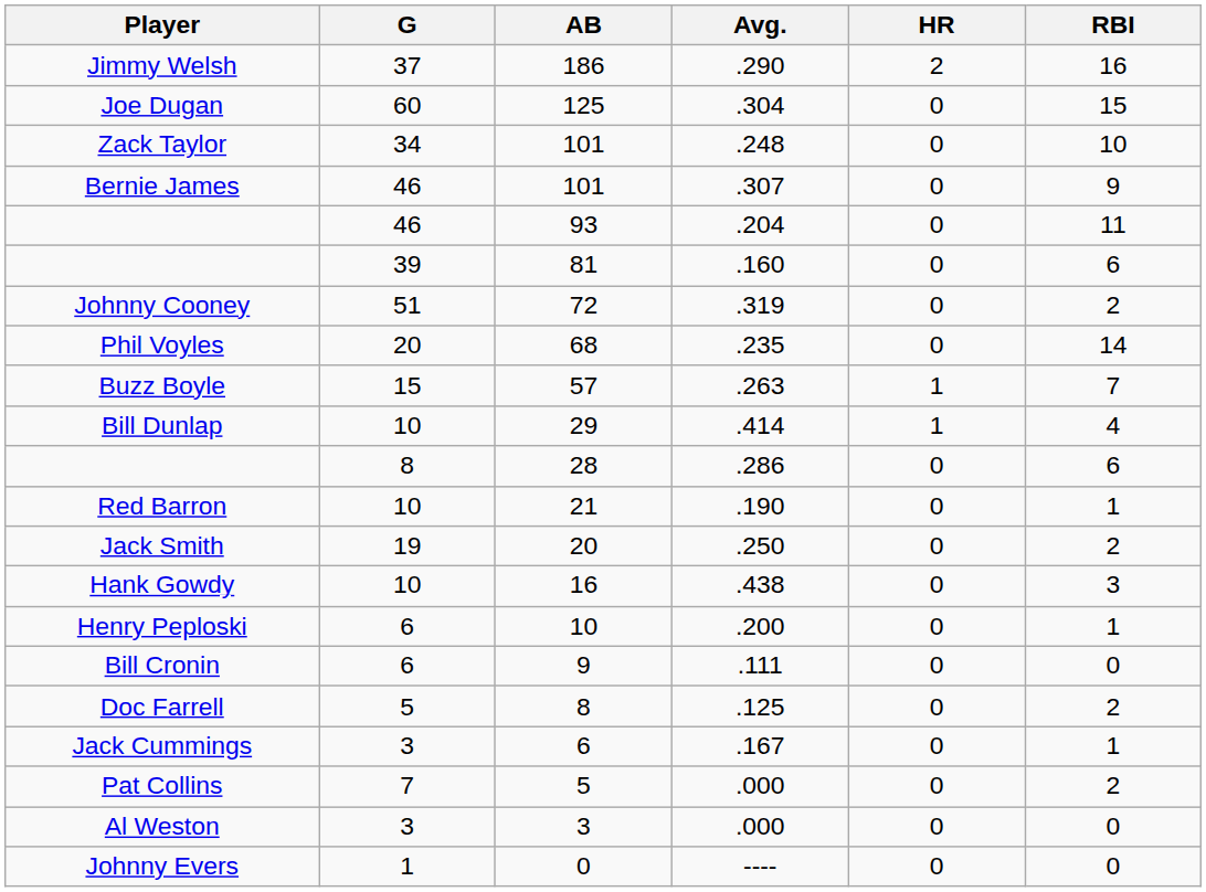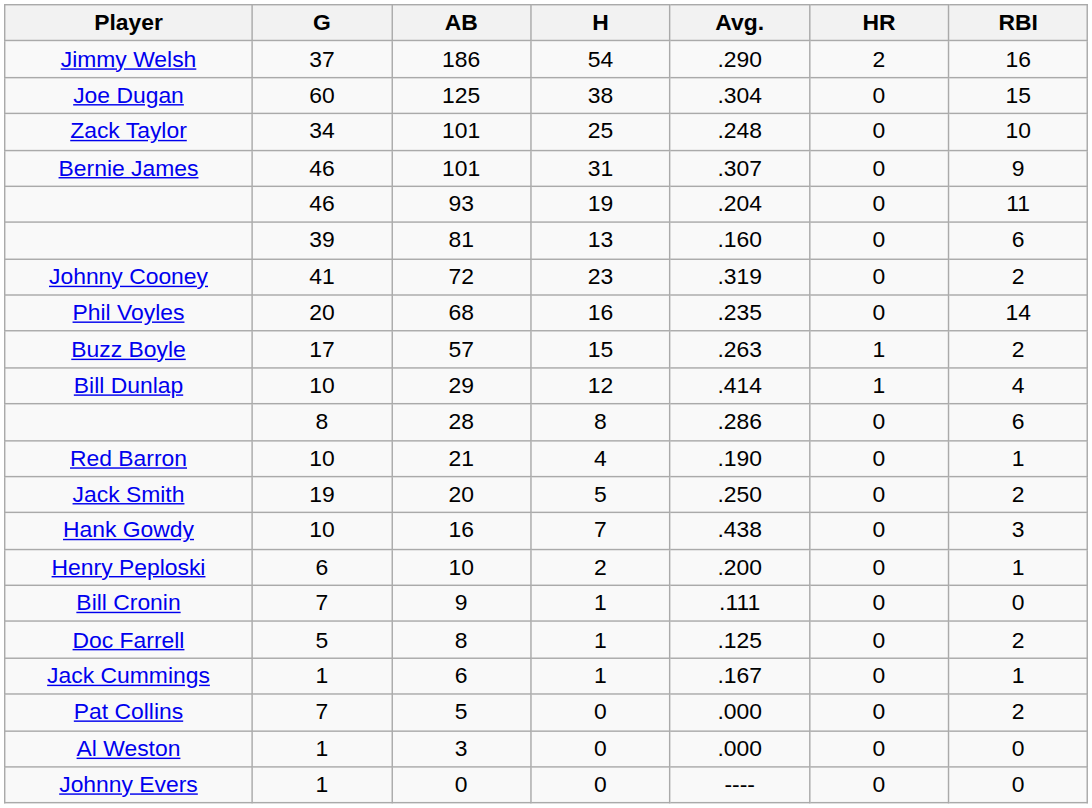 <table class="wikitable sortable">
 <tr>
 <th bgcolor="#DDDDFF" width="16%">Player</th>
 <th bgcolor="#DDDDFF" width="9%">G</th>
 <th bgcolor="#DDDDFF" width="9%">AB</th>
+<th bgcolor="#DDDDFF" width="9%">H</th>
 <th bgcolor="#DDDDFF" width="9%">Avg.</th>
 <th bgcolor="#DDDDFF" width="9%">HR</th>
 <th bgcolor="#DDDDFF" width="9%">RBI</th>
 </tr>
 <tr align="center">
 <td><a href='#'>Jimmy Welsh</a></td>
 <td>37</td>
 <td>186</td>
+<td>54</td>
 <td>.290</td>
 <td>2</td>
 <td>16</td>
 </tr>
 <tr align=center>
 <td><a href='#'>Joe Dugan</a></td>
 <td>60</td>
 <td>125</td>
+<td>38</td>
 <td>.304</td>
 <td>0</td>
 <td>15</td>
 </tr>
 <tr align=center>
 <td><a href='#'>Zack Taylor</a></td>
 <td>34</td>
 <td>101</td>
+<td>25</td>
 <td>.248</td>
 <td>0</td>
 <td>10</td>
 </tr>
 <tr align=center>
 <td><a href='#'>Bernie James</a></td>
 <td>46</td>
 <td>101</td>
+<td>31</td>
 <td>.307</td>
 <td>0</td>
 <td>9</td>
 </tr>
 <tr align=center>
 <td></td>
 <td>46</td>
 <td>93</td>
+<td>19</td>
 <td>.204</td>
 <td>0</td>
 <td>11</td>
 </tr>
 <tr align="center">
 <td></td>
 <td>39</td>
 <td>81</td>
+<td>13</td>
 <td>.160</td>
 <td>0</td>
 <td>6</td>
 </tr>
 <tr align="center">
 <td><a href='#'>Johnny Cooney</a></td>
-<td>51</td>
+<td>41</td>
 <td>72</td>
+<td>23</td>
 <td>.319</td>
 <td>0</td>
 <td>2</td>
 </tr>
 <tr align=center>
 <td><a href='#'>Phil Voyles</a></td>
 <td>20</td>
 <td>68</td>
+<td>16</td>
 <td>.235</td>
 <td>0</td>
 <td>14</td>
 </tr>
 <tr align=center>
 <td><a href='#'>Buzz Boyle</a></td>
+<td>17</td>
+<td>57</td>
 <td>15</td>
-<td>57</td>
 <td>.263</td>
 <td>1</td>
-<td>7</td>
+<td>2</td>
 </tr>
 <tr align=center>
 <td><a href='#'>Bill Dunlap</a></td>
 <td>10</td>
 <td>29</td>
+<td>12</td>
 <td>.414</td>
 <td>1</td>
 <td>4</td>
 </tr>
 <tr align=center>
 <td></td>
 <td>8</td>
 <td>28</td>
+<td>8</td>
 <td>.286</td>
 <td>0</td>
 <td>6</td>
 </tr>
 <tr align="center">
 <td><a href='#'>Red Barron</a></td>
 <td>10</td>
 <td>21</td>
+<td>4</td>
 <td>.190</td>
 <td>0</td>
 <td>1</td>
 </tr>
 <tr align=center>
 <td><a href='#'>Jack Smith</a></td>
 <td>19</td>
 <td>20</td>
+<td>5</td>
 <td>.250</td>
 <td>0</td>
 <td>2</td>
 </tr>
 <tr align=center>
 <td><a href='#'>Hank Gowdy</a></td>
 <td>10</td>
 <td>16</td>
+<td>7</td>
 <td>.438</td>
 <td>0</td>
 <td>3</td>
 </tr>
 <tr align=center>
 <td><a href='#'>Henry Peploski</a></td>
 <td>6</td>
 <td>10</td>
+<td>2</td>
 <td>.200</td>
 <td>0</td>
 <td>1</td>
 </tr>
 <tr align=center>
 <td><a href='#'>Bill Cronin</a></td>
-<td>6</td>
+<td>7</td>
 <td>9</td>
+<td>1</td>
 <td>.111</td>
 <td>0</td>
 <td>0</td>
 </tr>
 <tr align=center>
 <td><a href='#'>Doc Farrell</a></td>
 <td>5</td>
 <td>8</td>
+<td>1</td>
 <td>.125</td>
 <td>0</td>
 <td>2</td>
 </tr>
 <tr align=center>
 <td><a href='#'>Jack Cummings</a></td>
-<td>3</td>
+<td>1</td>
 <td>6</td>
+<td>1</td>
 <td>.167</td>
 <td>0</td>
 <td>1</td>
 </tr>
 <tr align=center>
 <td><a href='#'>Pat Collins</a></td>
 <td>7</td>
 <td>5</td>
+<td>0</td>
 <td>.000</td>
 <td>0</td>
 <td>2</td>
 </tr>
 <tr align=center>
 <td><a href='#'>Al Weston</a></td>
+<td>1</td>
 <td>3</td>
-<td>3</td>
+<td>0</td>
 <td>.000</td>
 <td>0</td>
 <td>0</td>
 </tr>
 <tr align=center>
 <td><a href='#'>Johnny Evers</a></td>
 <td>1</td>
 <td>0</td>
+<td>0</td>
 <td>----</td>
 <td>0</td>
 <td>0</td>
 </tr>
 </table>
